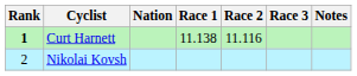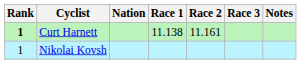 <table class="wikitable sortable" style="text-align:center">
 <tr>
 <th>Rank</th>
 <th>Cyclist</th>
 <th>Nation</th>
 <th>Race 1</th>
 <th>Race 2</th>
 <th>Race 3</th>
 <th>Notes</th>
 </tr>
 <tr bgcolor=bbf3bb>
 <td><strong>1</strong></td>
 <td align=left><a href='#'>Curt Harnett</a></td>
 <td align=left></td>
 <td>11.138</td>
-<td>11.116</td>
+<td>11.161</td>
 <td></td>
 <td></td>
 </tr>
 <tr bgcolor=bbf3ff>
-<td>2</td>
+<td>1</td>
 <td align=left><a href='#'>Nikolai Kovsh</a></td>
 <td align=left></td>
 <td></td>
 <td></td>
 <td></td>
 <td></td>
 </tr>
 </table>
